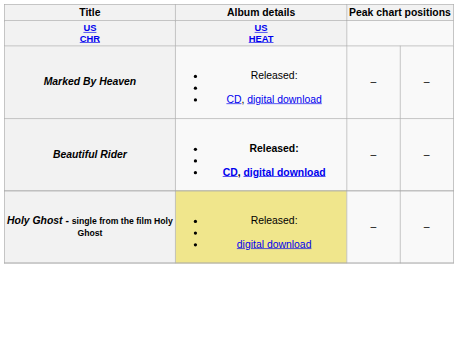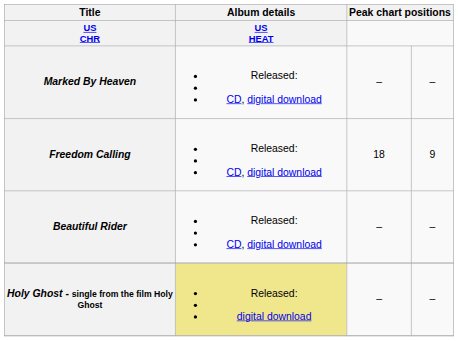 <table class="wikitable plainrowheaders" style="text-align:center;">
 <tr>
 <th scope="col" rowspan="2" style="width:16em;">Title</th>
 <th scope="col" rowspan="2" style="width:16em;">Album details</th>
 <th scope="col" colspan="2">Peak chart positions</th>
 </tr>
 <tr>
 </tr>
 <tr>
 <th style="width:3em; font-size:90%"><a href='#'>US<br>CHR</a></th>
 <th style="width:3em; font-size:90%"><a href='#'>US<br>HEAT</a></th>
 </tr>
 <tr>
 <th scope="row"><em>Marked By Heaven</em></th>
 <td><br><ul><li>Released: </li><li></li><li><a href='#'>CD</a>, <a href='#'>digital download</a></li></ul></td>
 <td>–</td>
 <td>–</td>
 </tr>
 <tr>
+<th scope="row"><em>Freedom Calling</em></th>
+<td><br><ul><li>Released: </li><li></li><li><a href='#'>CD</a>, <a href='#'>digital download</a></li></ul></td>
+<td>18</td>
+<td>9</td>
+</tr>
+<tr>
 <th scope="row"><em>Beautiful Rider</em></th>
-<td><strong><br><ul><li>Released: </li><li></li><li><a href='#'>CD</a>, <a href='#'>digital download</a></li></ul></strong></td>
+<td><br><ul><li>Released: </li><li></li><li><a href='#'>CD</a>, <a href='#'>digital download</a></li></ul></td>
 <td>–</td>
 <td>–</td>
 </tr>
 <tr>
 </tr>
 <tr>
 <th scope="row"><em>Holy Ghost</em> - <small> single from the film Holy Ghost </small></th>
 <td style="background: khaki;"><br><ul><li>Released: </li><li></li><li><a href='#'>digital download</a></li></ul></td>
 <td>–</td>
 <td>–</td>
 </tr>
 <tr>
 </tr>
 </table>
